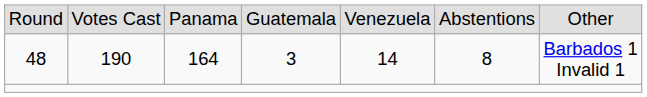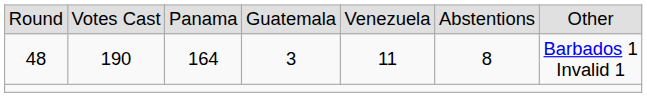 <table class="wikitable" style="float:Left; empty-cells:show;">
 <tr bgcolor="e0e0e0" align=center>
 <td>Round</td>
 <td>Votes Cast</td>
 <td>Panama</td>
 <td>Guatemala</td>
 <td>Venezuela</td>
 <td>Abstentions</td>
 <td>Other</td>
 </tr>
 <tr align=center>
 <td>48</td>
 <td>190</td>
 <td>164</td>
 <td>3</td>
-<td>14</td>
+<td>11</td>
 <td>8</td>
 <td><a href='#'>Barbados</a> 1<br>Invalid 1</td>
 </tr>
 <tr>
 <td colspan="7"></td>
 </tr>
 </table>
